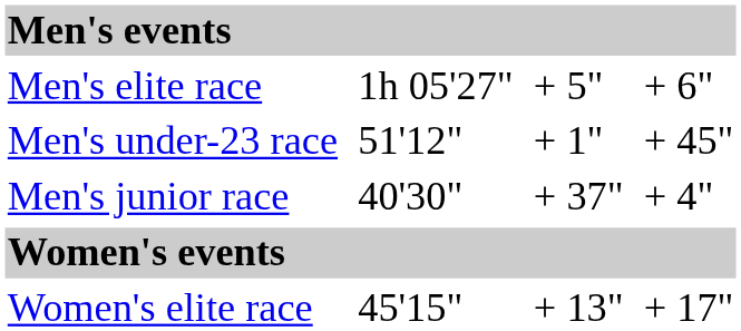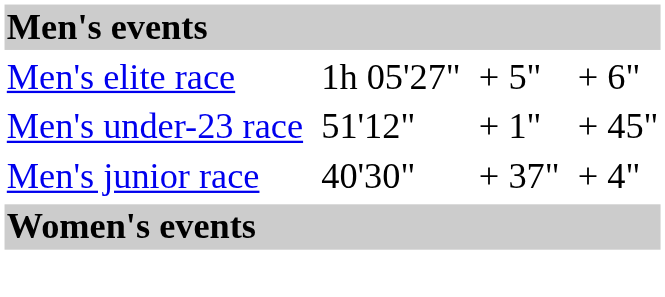 <table>
 <tr bgcolor="#cccccc">
 <td colspan=7><strong>Men's events</strong></td>
 </tr>
 <tr>
 <td><a href='#'>Men's elite race</a> <br></td>
 <td></td>
 <td>1h 05'27"</td>
 <td></td>
 <td>+ 5"</td>
 <td></td>
 <td>+ 6"</td>
 </tr>
 <tr>
 <td><a href='#'>Men's under-23 race</a> <br></td>
 <td></td>
 <td>51'12"</td>
 <td></td>
 <td>+ 1"</td>
 <td></td>
 <td>+ 45"</td>
 </tr>
 <tr>
 <td><a href='#'>Men's junior race</a> <br></td>
 <td></td>
 <td>40'30"</td>
 <td></td>
 <td>+ 37"</td>
 <td></td>
 <td>+ 4"</td>
 </tr>
 <tr bgcolor="#cccccc">
 <td colspan=7><strong>Women's events</strong></td>
 </tr>
-<tr>
-<td><a href='#'>Women's elite race</a><br></td>
-<td></td>
-<td>45'15"</td>
-<td></td>
-<td>+ 13"</td>
-<td></td>
-<td>+ 17"</td>
-</tr>
 </table>
